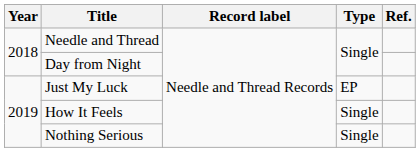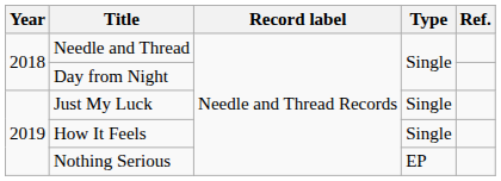 <table class="wikitable">
 <tr>
 <th>Year</th>
 <th>Title</th>
 <th>Record label</th>
 <th>Type</th>
 <th>Ref.</th>
 </tr>
 <tr>
 <td rowspan="2">2018</td>
 <td>Needle and Thread</td>
 <td rowspan="5">Needle and Thread Records</td>
 <td rowspan="2">Single</td>
 <td></td>
 </tr>
 <tr>
 <td>Day from Night</td>
 <td></td>
 </tr>
 <tr>
 <td rowspan="3">2019</td>
 <td>Just My Luck</td>
-<td>EP</td>
+<td>Single</td>
 <td></td>
 </tr>
 <tr>
 <td>How It Feels</td>
 <td>Single</td>
 <td></td>
 </tr>
 <tr>
 <td>Nothing Serious</td>
-<td>Single</td>
+<td>EP</td>
 <td></td>
 </tr>
 </table>
